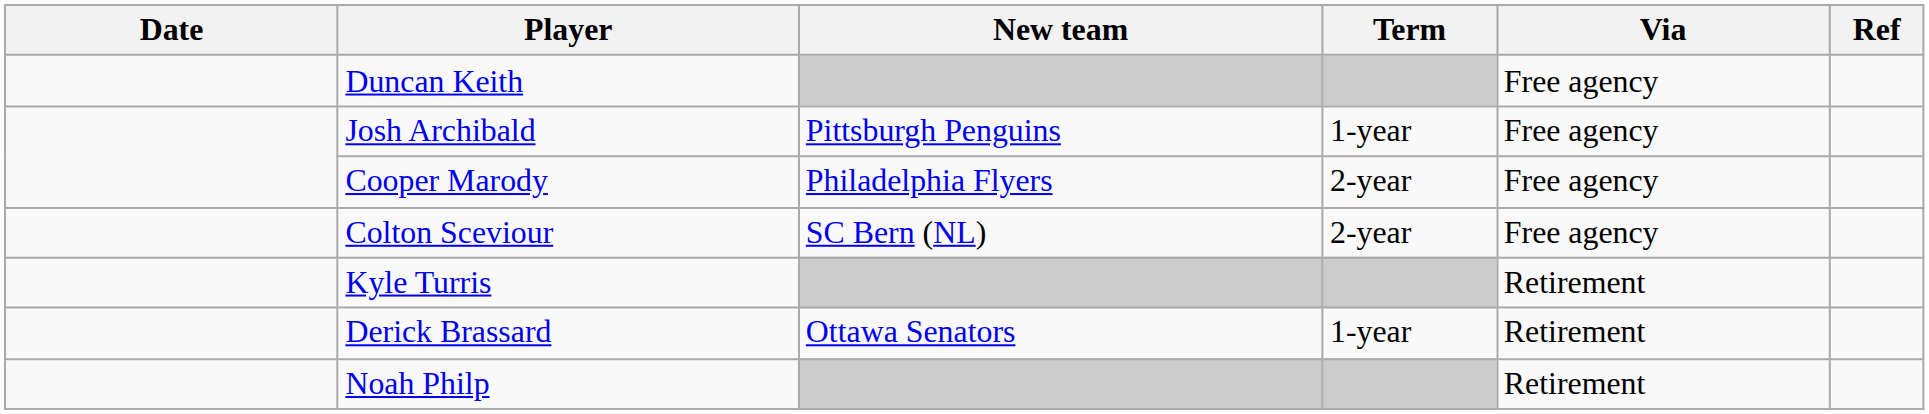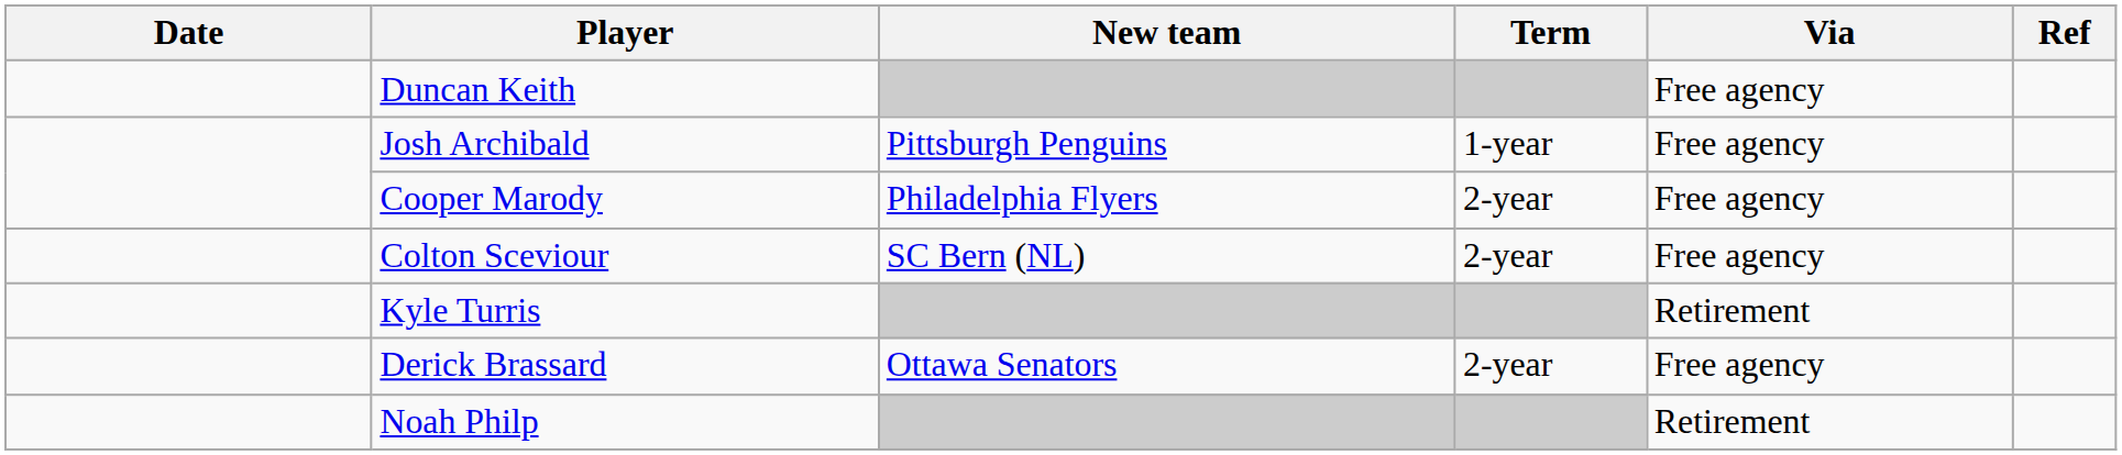 <table class="wikitable">
 <tr style="background:#ddd; text-align:center;">
 <th style="width: 10em;">Date</th>
 <th style="width: 14em;">Player</th>
 <th style="width: 16em;">New team</th>
 <th style="width: 5em;">Term</th>
 <th style="width: 10em;">Via</th>
 <th style="width: 2.5em;">Ref</th>
 </tr>
 <tr>
 <td></td>
 <td><a href='#'>Duncan Keith</a></td>
 <td style="background:#ccc;"></td>
 <td style="background:#ccc;"></td>
 <td>Free agency</td>
 <td></td>
 </tr>
 <tr>
 <td rowspan=2></td>
 <td><a href='#'>Josh Archibald</a></td>
 <td><a href='#'>Pittsburgh Penguins</a></td>
 <td>1-year</td>
 <td>Free agency</td>
 <td></td>
 </tr>
 <tr>
 <td><a href='#'>Cooper Marody</a></td>
 <td><a href='#'>Philadelphia Flyers</a></td>
 <td>2-year</td>
 <td>Free agency</td>
 <td></td>
 </tr>
 <tr>
 <td></td>
 <td><a href='#'>Colton Sceviour</a></td>
 <td><a href='#'>SC Bern</a> (<a href='#'>NL</a>)</td>
 <td>2-year</td>
 <td>Free agency</td>
 <td></td>
 </tr>
 <tr>
 <td></td>
 <td><a href='#'>Kyle Turris</a></td>
 <td style="background:#ccc;"></td>
 <td style="background:#ccc;"></td>
 <td>Retirement</td>
 <td></td>
 </tr>
 <tr>
 <td></td>
 <td><a href='#'>Derick Brassard</a></td>
 <td><a href='#'>Ottawa Senators</a></td>
-<td>1-year</td>
-<td>Retirement</td>
+<td>2-year</td>
+<td>Free agency</td>
 <td></td>
 </tr>
 <tr>
 <td></td>
 <td><a href='#'>Noah Philp</a></td>
 <td style="background:#ccc;"></td>
 <td style="background:#ccc;"></td>
 <td>Retirement</td>
 <td></td>
 </tr>
 </table>
